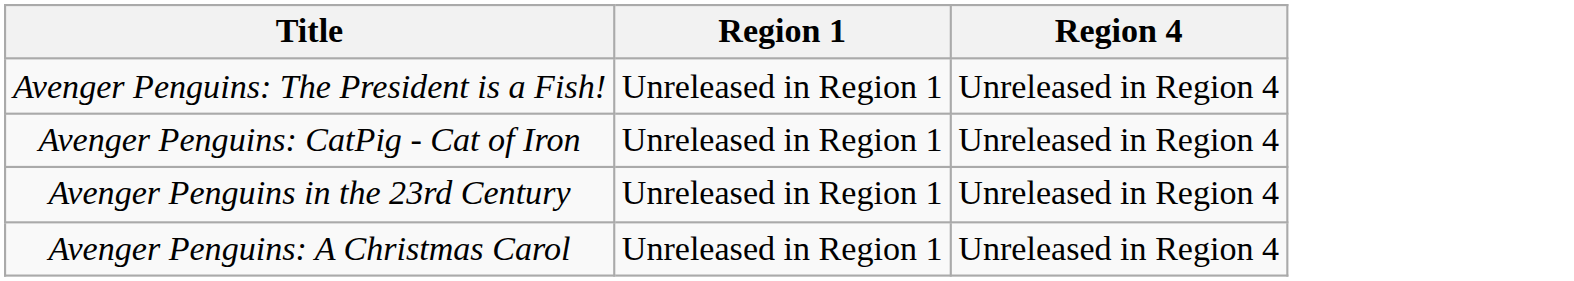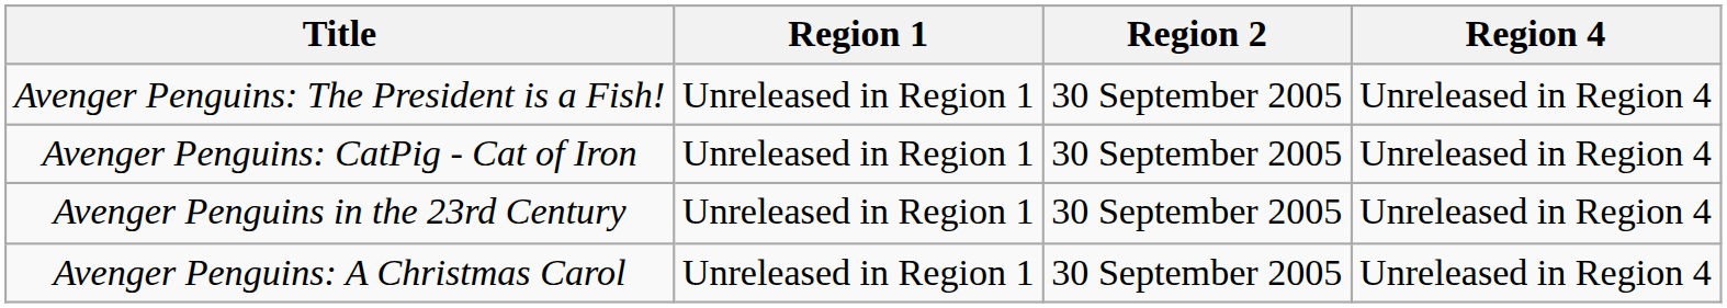 <table class="wikitable"  style="text-align:center;">
 <tr>
 <th>Title</th>
 <th>Region 1</th>
+<th>Region 2</th>
 <th>Region 4</th>
 </tr>
 <tr>
 <td><em>Avenger Penguins: The President is a Fish!</em></td>
 <td>Unreleased in Region 1</td>
+<td>30 September 2005</td>
 <td>Unreleased in Region 4</td>
 </tr>
 <tr>
 <td><em>Avenger Penguins: CatPig - Cat of Iron</em></td>
 <td>Unreleased in Region 1</td>
+<td>30 September 2005</td>
 <td>Unreleased in Region 4</td>
 </tr>
 <tr>
 <td><em>Avenger Penguins in the 23rd Century</em></td>
 <td>Unreleased in Region 1</td>
+<td>30 September 2005</td>
 <td>Unreleased in Region 4</td>
 </tr>
 <tr>
 <td><em>Avenger Penguins: A Christmas Carol</em></td>
 <td>Unreleased in Region 1</td>
+<td>30 September 2005</td>
 <td>Unreleased in Region 4</td>
 </tr>
 </table>
